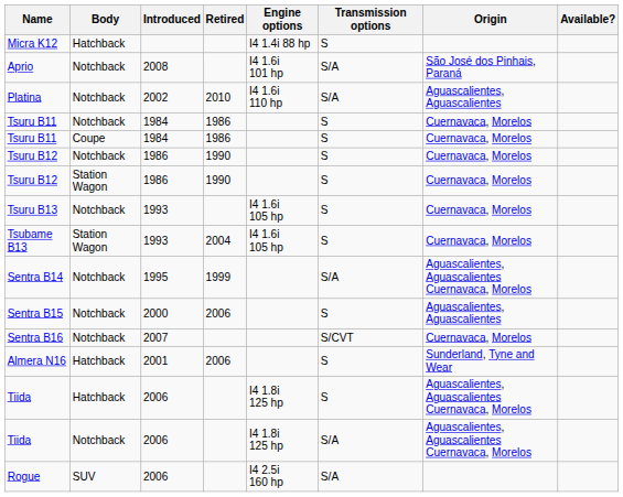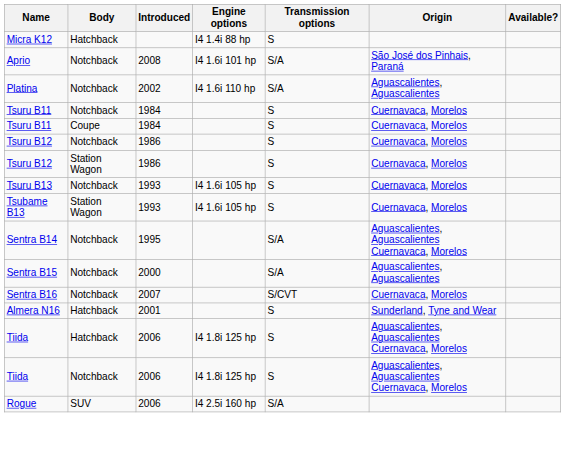 <table class="wikitable sortable" style="width:100%;">
 <tr>
 <th>Name</th>
 <th>Body</th>
 <th>Introduced</th>
-<th>Retired</th>
 <th>Engine options</th>
 <th>Transmission options</th>
 <th>Origin</th>
 <th>Available?</th>
 </tr>
 <tr>
 <td><a href='#'><span>Micra K12</span></a></td>
 <td>Hatchback</td>
-<td></td>
 <td></td>
 <td>I4 1.4i 88 hp</td>
 <td>S</td>
 <td></td>
 <td></td>
 </tr>
 <tr>
 <td><a href='#'><span>Aprio</span></a></td>
 <td>Notchback</td>
 <td>2008</td>
-<td></td>
 <td>I4 1.6i 101 hp</td>
 <td>S/A</td>
 <td> <a href='#'>São José dos Pinhais</a>, <a href='#'>Paraná</a></td>
 <td></td>
 </tr>
 <tr>
 <td><a href='#'><span>Platina</span></a></td>
 <td>Notchback</td>
 <td>2002</td>
-<td>2010</td>
 <td>I4 1.6i 110 hp</td>
 <td>S/A</td>
 <td> <a href='#'>Aguascalientes</a>, <a href='#'>Aguascalientes</a></td>
 <td></td>
 </tr>
 <tr>
 <td><a href='#'><span>Tsuru B11</span></a></td>
 <td>Notchback</td>
 <td>1984</td>
-<td>1986</td>
 <td></td>
 <td>S</td>
 <td> <a href='#'>Cuernavaca</a>, <a href='#'>Morelos</a></td>
 <td></td>
 </tr>
 <tr>
 <td><a href='#'><span>Tsuru B11</span></a></td>
 <td>Coupe</td>
 <td>1984</td>
-<td>1986</td>
 <td></td>
 <td>S</td>
 <td> <a href='#'>Cuernavaca</a>, <a href='#'>Morelos</a></td>
 <td></td>
 </tr>
 <tr>
 <td><a href='#'><span>Tsuru B12</span></a></td>
 <td>Notchback</td>
 <td>1986</td>
-<td>1990</td>
 <td></td>
 <td>S</td>
 <td> <a href='#'>Cuernavaca</a>, <a href='#'>Morelos</a></td>
 <td></td>
 </tr>
 <tr>
 <td><a href='#'><span>Tsuru B12</span></a></td>
 <td>Station Wagon</td>
 <td>1986</td>
-<td>1990</td>
 <td></td>
 <td>S</td>
 <td> <a href='#'>Cuernavaca</a>, <a href='#'>Morelos</a></td>
 <td></td>
 </tr>
 <tr>
 <td><a href='#'><span>Tsuru B13</span></a></td>
 <td>Notchback</td>
 <td>1993</td>
-<td></td>
 <td>I4 1.6i 105 hp</td>
 <td>S</td>
 <td> <a href='#'>Cuernavaca</a>, <a href='#'>Morelos</a></td>
 <td></td>
 </tr>
 <tr>
 <td><a href='#'><span>Tsubame B13</span></a></td>
 <td>Station Wagon</td>
 <td>1993</td>
-<td>2004</td>
 <td>I4 1.6i 105 hp</td>
 <td>S</td>
 <td> <a href='#'>Cuernavaca</a>, <a href='#'>Morelos</a></td>
 <td></td>
 </tr>
 <tr>
 <td><a href='#'>Sentra B14</a></td>
 <td>Notchback</td>
 <td>1995</td>
-<td>1999</td>
 <td></td>
 <td>S/A</td>
 <td> <a href='#'>Aguascalientes</a>, <a href='#'>Aguascalientes</a><br> <a href='#'>Cuernavaca</a>, <a href='#'>Morelos</a></td>
 <td></td>
 </tr>
 <tr>
 <td><a href='#'>Sentra B15</a></td>
 <td>Notchback</td>
 <td>2000</td>
-<td>2006</td>
 <td></td>
-<td>S</td>
+<td>S/A</td>
 <td> <a href='#'>Aguascalientes</a>, <a href='#'>Aguascalientes</a></td>
 <td></td>
 </tr>
 <tr>
 <td><a href='#'>Sentra B16</a></td>
 <td>Notchback</td>
 <td>2007</td>
-<td></td>
 <td></td>
 <td>S/CVT</td>
 <td> <a href='#'>Cuernavaca</a>, <a href='#'>Morelos</a></td>
 <td></td>
 </tr>
 <tr>
 <td><a href='#'>Almera N16</a></td>
 <td>Hatchback</td>
 <td>2001</td>
-<td>2006</td>
 <td></td>
 <td>S</td>
 <td> <a href='#'>Sunderland</a>, <a href='#'>Tyne and Wear</a></td>
 <td></td>
 </tr>
 <tr>
 <td><a href='#'>Tiida</a></td>
 <td>Hatchback</td>
 <td>2006</td>
-<td></td>
 <td>I4 1.8i 125 hp</td>
 <td>S</td>
 <td> <a href='#'>Aguascalientes</a>, <a href='#'>Aguascalientes</a><br> <a href='#'>Cuernavaca</a>, <a href='#'>Morelos</a></td>
 <td></td>
 </tr>
 <tr>
 <td><a href='#'>Tiida</a></td>
 <td>Notchback</td>
 <td>2006</td>
-<td></td>
 <td>I4 1.8i 125 hp</td>
-<td>S/A</td>
+<td>S</td>
 <td> <a href='#'>Aguascalientes</a>, <a href='#'>Aguascalientes</a><br> <a href='#'>Cuernavaca</a>, <a href='#'>Morelos</a></td>
 <td></td>
 </tr>
 <tr>
 <td><a href='#'>Rogue</a></td>
 <td>SUV</td>
 <td>2006</td>
-<td></td>
 <td>I4 2.5i 160 hp</td>
 <td>S/A</td>
 <td></td>
 <td></td>
 </tr>
 </table>
